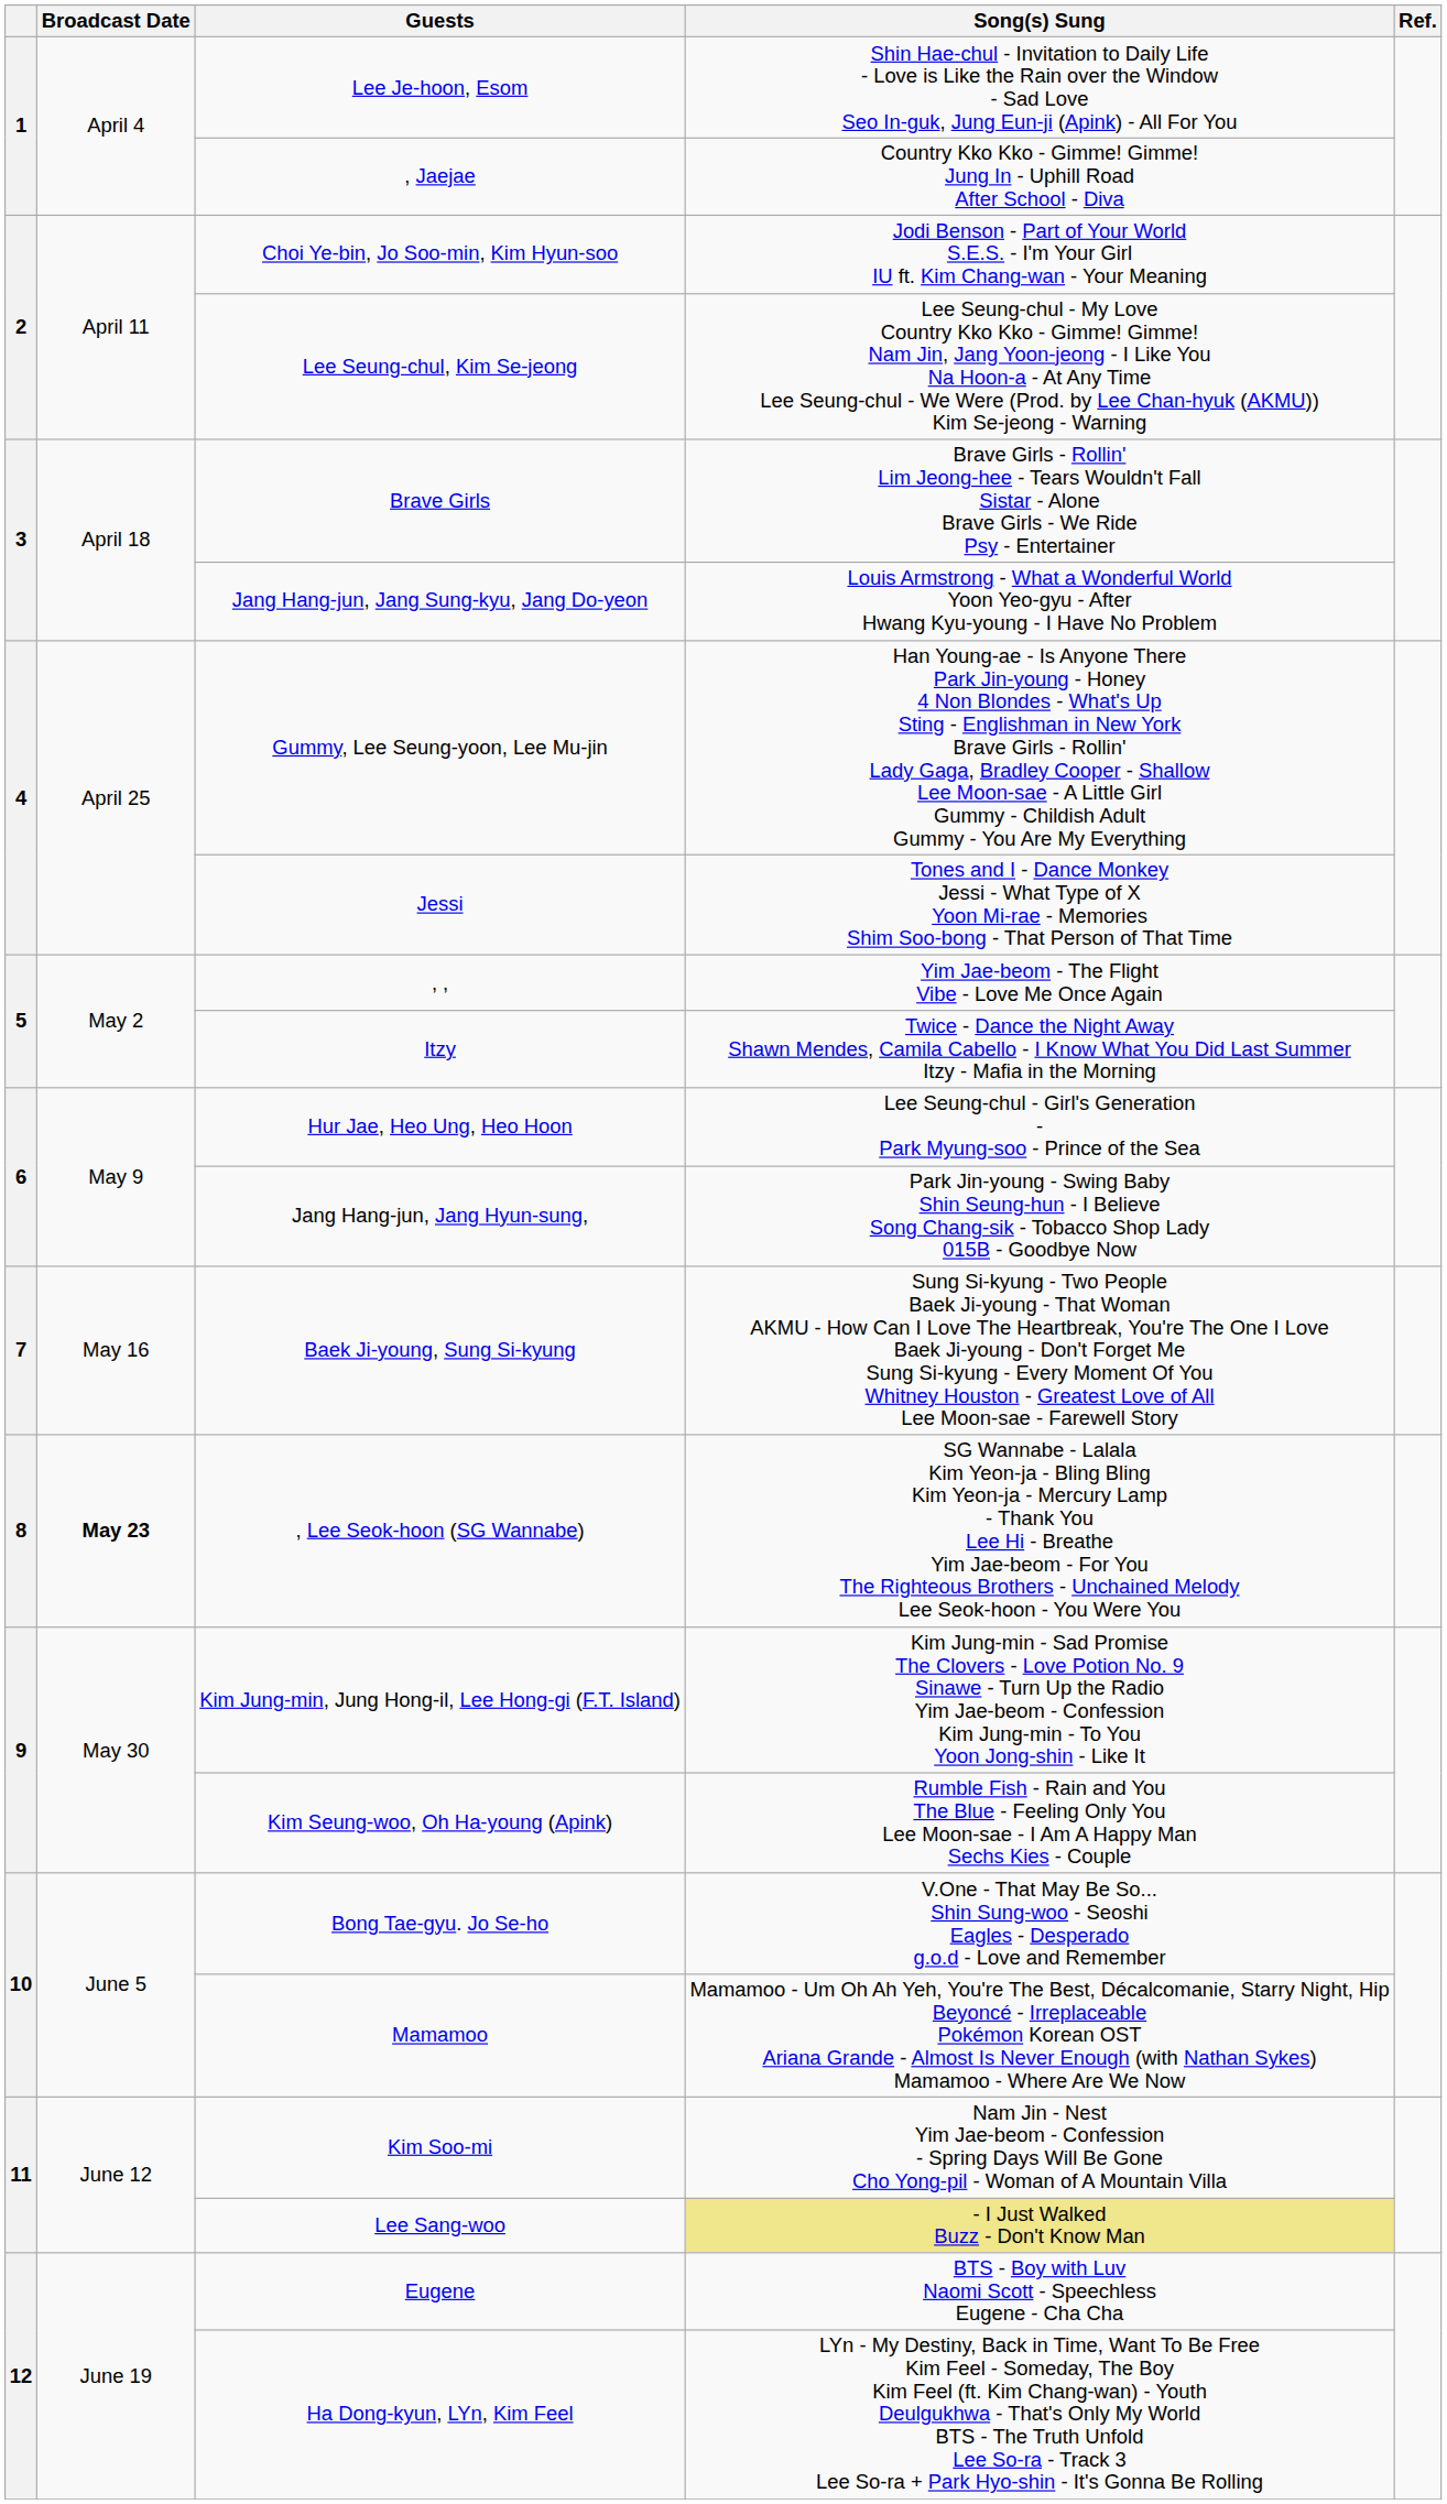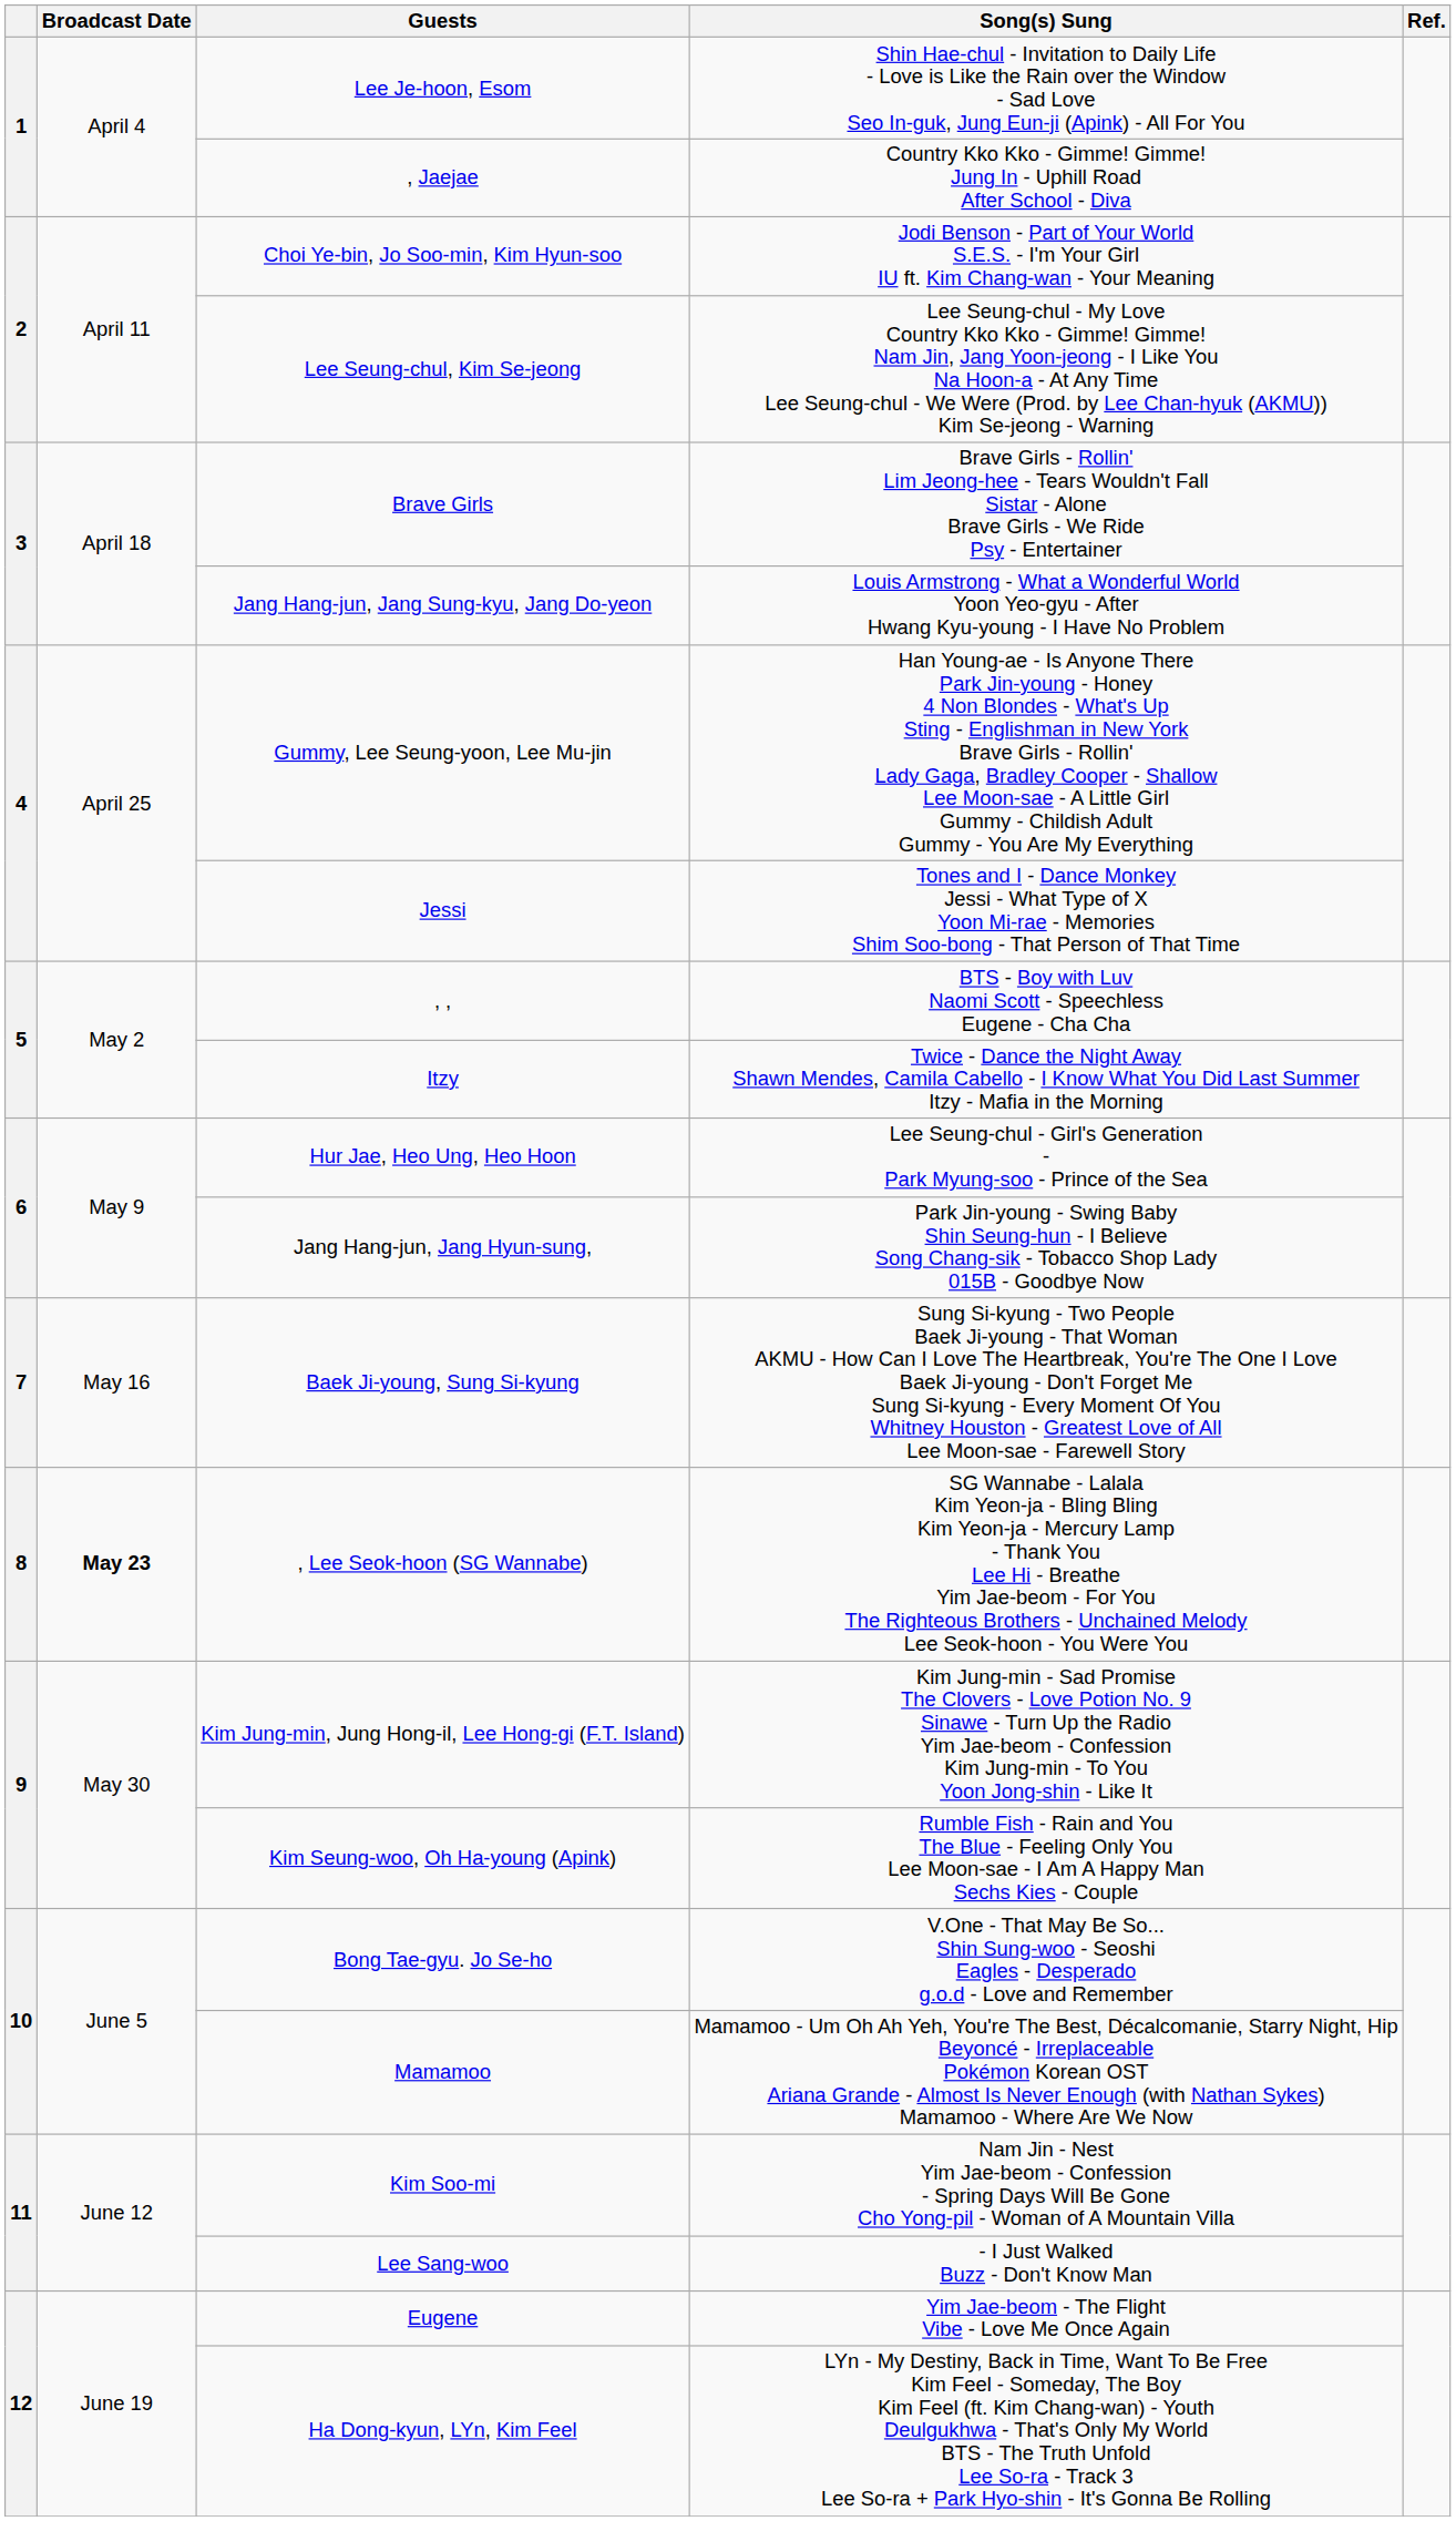 <table Class ="wikitable" style="text-align:center;">
 <tr>
 <th></th>
 <th>Broadcast Date</th>
 <th>Guests</th>
 <th>Song(s) Sung</th>
 <th>Ref.</th>
 </tr>
 <tr>
 <th rowspan="2">1</th>
 <td rowspan="2">April 4</td>
 <td><a href='#'>Lee Je-hoon</a>, <a href='#'>Esom</a></td>
 <td><a href='#'>Shin Hae-chul</a> - Invitation to Daily Life<br> - Love is Like the Rain over the Window<br> - Sad Love<br><a href='#'>Seo In-guk</a>, <a href='#'>Jung Eun-ji</a> (<a href='#'>Apink</a>) - All For You</td>
 <td rowspan="2"></td>
 </tr>
 <tr>
 <td>, <a href='#'>Jaejae</a></td>
 <td>Country Kko Kko - Gimme! Gimme!<br><a href='#'>Jung In</a> - Uphill Road<br><a href='#'>After School</a> - <a href='#'>Diva</a></td>
 </tr>
 <tr>
 <th rowspan="2">2</th>
 <td rowspan="2">April 11</td>
 <td><a href='#'>Choi Ye-bin</a>, <a href='#'>Jo Soo-min</a>, <a href='#'>Kim Hyun-soo</a></td>
 <td><a href='#'>Jodi Benson</a> - <a href='#'>Part of Your World</a><br><a href='#'>S.E.S.</a> - I'm Your Girl<br><a href='#'>IU</a> ft. <a href='#'>Kim Chang-wan</a> - Your Meaning</td>
 <td rowspan="2"></td>
 </tr>
 <tr>
 <td><a href='#'>Lee Seung-chul</a>, <a href='#'>Kim Se-jeong</a></td>
 <td>Lee Seung-chul - My Love<br>Country Kko Kko - Gimme! Gimme!<br><a href='#'>Nam Jin</a>, <a href='#'>Jang Yoon-jeong</a> - I Like You<br><a href='#'>Na Hoon-a</a> - At Any Time<br>Lee Seung-chul - We Were (Prod. by <a href='#'>Lee Chan-hyuk</a> (<a href='#'>AKMU</a>))<br>Kim Se-jeong - Warning</td>
 </tr>
 <tr>
 <th rowspan="2">3</th>
 <td rowspan="2">April 18</td>
 <td><a href='#'>Brave Girls</a></td>
 <td>Brave Girls - <a href='#'>Rollin'</a><br><a href='#'>Lim Jeong-hee</a> - Tears Wouldn't Fall<br><a href='#'>Sistar</a> - Alone<br>Brave Girls - We Ride<br><a href='#'>Psy</a> - Entertainer</td>
 <td rowspan="2"></td>
 </tr>
 <tr>
 <td><a href='#'>Jang Hang-jun</a>, <a href='#'>Jang Sung-kyu</a>, <a href='#'>Jang Do-yeon</a></td>
 <td><a href='#'>Louis Armstrong</a> - <a href='#'>What a Wonderful World</a><br>Yoon Yeo-gyu - After<br>Hwang Kyu-young - I Have No Problem</td>
 </tr>
 <tr>
 <th rowspan="2">4</th>
 <td rowspan="2">April 25</td>
 <td><a href='#'>Gummy</a>, Lee Seung-yoon, Lee Mu-jin</td>
 <td>Han Young-ae - Is Anyone There<br><a href='#'>Park Jin-young</a> - Honey<br><a href='#'>4 Non Blondes</a> - <a href='#'>What's Up</a><br><a href='#'>Sting</a> - <a href='#'>Englishman in New York</a><br>Brave Girls - Rollin'<br><a href='#'>Lady Gaga</a>, <a href='#'>Bradley Cooper</a> - <a href='#'>Shallow</a><br><a href='#'>Lee Moon-sae</a> - A Little Girl<br>Gummy - Childish Adult<br>Gummy - You Are My Everything</td>
 <td rowspan="2"></td>
 </tr>
 <tr>
 <td><a href='#'>Jessi</a></td>
 <td><a href='#'>Tones and I</a> - <a href='#'>Dance Monkey</a><br>Jessi - What Type of X<br><a href='#'>Yoon Mi-rae</a> - Memories<br><a href='#'>Shim Soo-bong</a> - That Person of That Time</td>
 </tr>
 <tr>
 <th rowspan="2">5</th>
 <td rowspan="2">May 2</td>
 <td>, , </td>
-<td><a href='#'>Yim Jae-beom</a> - The Flight<br><a href='#'>Vibe</a> - Love Me Once Again</td>
+<td><a href='#'>BTS</a> - <a href='#'>Boy with Luv</a><br><a href='#'>Naomi Scott</a> - Speechless<br>Eugene - Cha Cha</td>
 <td rowspan="2"></td>
 </tr>
 <tr>
 <td><a href='#'>Itzy</a></td>
 <td><a href='#'>Twice</a> - <a href='#'>Dance the Night Away</a><br><a href='#'>Shawn Mendes</a>, <a href='#'>Camila Cabello</a> - <a href='#'>I Know What You Did Last Summer</a><br>Itzy - Mafia in the Morning</td>
 </tr>
 <tr>
 <th rowspan="2">6</th>
 <td rowspan="2">May 9</td>
 <td><a href='#'>Hur Jae</a>, <a href='#'>Heo Ung</a>, <a href='#'>Heo Hoon</a></td>
 <td>Lee Seung-chul - Girl's Generation<br> - <br><a href='#'>Park Myung-soo</a> - Prince of the Sea</td>
 <td rowspan="2"></td>
 </tr>
 <tr>
 <td>Jang Hang-jun, <a href='#'>Jang Hyun-sung</a>, </td>
 <td>Park Jin-young - Swing Baby<br><a href='#'>Shin Seung-hun</a> - I Believe<br><a href='#'>Song Chang-sik</a> - Tobacco Shop Lady<br><a href='#'>015B</a> - Goodbye Now</td>
 </tr>
 <tr>
 <th>7</th>
 <td>May 16</td>
 <td><a href='#'>Baek Ji-young</a>, <a href='#'>Sung Si-kyung</a></td>
 <td>Sung Si-kyung - Two People<br>Baek Ji-young - That Woman<br>AKMU - How Can I Love The Heartbreak, You're The One I Love<br>Baek Ji-young - Don't Forget Me<br>Sung Si-kyung - Every Moment Of You<br><a href='#'>Whitney Houston</a> - <a href='#'>Greatest Love of All</a><br>Lee Moon-sae - Farewell Story</td>
 <td></td>
 </tr>
 <tr>
 <th>8</th>
 <td><strong>May 23</strong></td>
 <td>, <a href='#'>Lee Seok-hoon</a> (<a href='#'>SG Wannabe</a>)</td>
 <td>SG Wannabe - Lalala<br>Kim Yeon-ja - Bling Bling<br>Kim Yeon-ja - Mercury Lamp<br> - Thank You<br><a href='#'>Lee Hi</a> - Breathe<br>Yim Jae-beom - For You<br><a href='#'>The Righteous Brothers</a> - <a href='#'>Unchained Melody</a><br>Lee Seok-hoon - You Were You</td>
 <td></td>
 </tr>
 <tr>
 <th rowspan="2">9</th>
 <td rowspan="2">May 30</td>
 <td><a href='#'>Kim Jung-min</a>, Jung Hong-il, <a href='#'>Lee Hong-gi</a> (<a href='#'>F.T. Island</a>)</td>
 <td>Kim Jung-min - Sad Promise<br><a href='#'>The Clovers</a> - <a href='#'>Love Potion No. 9</a><br><a href='#'>Sinawe</a> - Turn Up the Radio<br>Yim Jae-beom - Confession<br>Kim Jung-min - To You<br><a href='#'>Yoon Jong-shin</a> - Like It</td>
 <td rowspan="2"></td>
 </tr>
 <tr>
 <td><a href='#'>Kim Seung-woo</a>, <a href='#'>Oh Ha-young</a> (<a href='#'>Apink</a>)</td>
 <td><a href='#'>Rumble Fish</a> - Rain and You<br><a href='#'>The Blue</a> - Feeling Only You<br>Lee Moon-sae - I Am A Happy Man<br><a href='#'>Sechs Kies</a> - Couple</td>
 </tr>
 <tr>
 <th rowspan="2">10</th>
 <td rowspan="2">June 5</td>
 <td><a href='#'>Bong Tae-gyu</a>. <a href='#'>Jo Se-ho</a></td>
 <td>V.One - That May Be So...<br><a href='#'>Shin Sung-woo</a> - Seoshi<br><a href='#'>Eagles</a> - <a href='#'>Desperado</a><br><a href='#'>g.o.d</a> - Love and Remember</td>
 <td rowspan="2"></td>
 </tr>
 <tr>
 <td><a href='#'>Mamamoo</a></td>
 <td>Mamamoo - Um Oh Ah Yeh, You're The Best, Décalcomanie, Starry Night, Hip<br><a href='#'>Beyoncé</a> - <a href='#'>Irreplaceable</a><br><a href='#'>Pokémon</a> Korean OST<br><a href='#'>Ariana Grande</a> - <a href='#'>Almost Is Never Enough</a> (with <a href='#'>Nathan Sykes</a>)<br>Mamamoo - Where Are We Now</td>
 </tr>
 <tr>
 <th rowspan="2">11</th>
 <td rowspan="2">June 12</td>
 <td><a href='#'>Kim Soo-mi</a></td>
 <td>Nam Jin - Nest<br>Yim Jae-beom - Confession<br> - Spring Days Will Be Gone<br><a href='#'>Cho Yong-pil</a> - Woman of A Mountain Villa</td>
 <td rowspan="2"></td>
 </tr>
 <tr>
 <td><a href='#'>Lee Sang-woo</a></td>
-<td style="background: khaki;"> - I Just Walked<br><a href='#'>Buzz</a> - Don't Know Man</td>
+<td> - I Just Walked<br><a href='#'>Buzz</a> - Don't Know Man</td>
 </tr>
 <tr>
 <th rowspan="2">12</th>
 <td rowspan="2">June 19</td>
 <td><a href='#'>Eugene</a></td>
-<td><a href='#'>BTS</a> - <a href='#'>Boy with Luv</a><br><a href='#'>Naomi Scott</a> - Speechless<br>Eugene - Cha Cha</td>
+<td><a href='#'>Yim Jae-beom</a> - The Flight<br><a href='#'>Vibe</a> - Love Me Once Again</td>
 <td rowspan="2"></td>
 </tr>
 <tr>
 <td><a href='#'>Ha Dong-kyun</a>, <a href='#'>LYn</a>, <a href='#'>Kim Feel</a></td>
 <td>LYn - My Destiny, Back in Time, Want To Be Free<br>Kim Feel - Someday, The Boy<br>Kim Feel (ft. Kim Chang-wan) - Youth<br><a href='#'>Deulgukhwa</a> - That's Only My World<br>BTS - The Truth Unfold<br><a href='#'>Lee So-ra</a> - Track 3<br>Lee So-ra + <a href='#'>Park Hyo-shin</a> - It's Gonna Be Rolling</td>
 </tr>
 <tr>
 </tr>
 </table>
